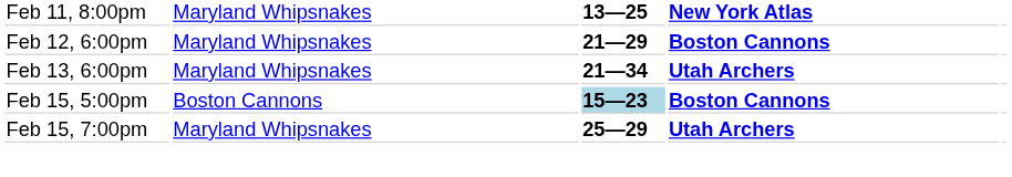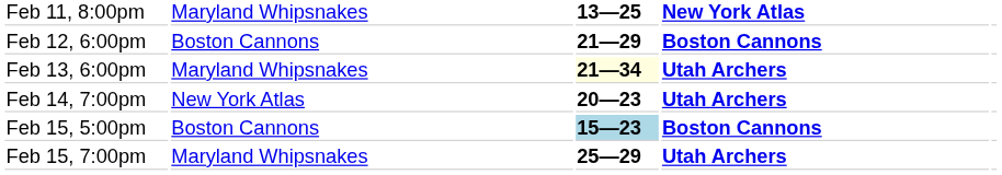 <table class="col2right col3center col4left" style="width:60%; font-size:95%">
 <tr>
 <td style="border-bottom: 1px solid lightgrey; width:8em">Feb 11, 8:00pm</td>
 <td style="border-bottom: 1px solid lightgrey"><a href='#'>Maryland Whipsnakes</a></td>
 <td style="border-bottom: 1px solid lightgrey; width:4em"><strong>13—25</strong></td>
 <td style="border-bottom: 1px solid lightgrey"><strong><a href='#'>New York Atlas</a></strong></td>
 <td style="border-bottom: 1px solid lightgrey"></td>
 </tr>
 <tr>
 <td style="border-bottom: 1px solid lightgrey">Feb 12, 6:00pm</td>
-<td style="border-bottom: 1px solid lightgrey"><a href='#'>Maryland Whipsnakes</a></td>
+<td style="border-bottom: 1px solid lightgrey"><a href='#'>Boston Cannons</a></td>
 <td style="border-bottom: 1px solid lightgrey"><strong>21—29</strong></td>
 <td style="border-bottom: 1px solid lightgrey"><strong><a href='#'>Boston Cannons</a></strong></td>
 <td style="border-bottom: 1px solid lightgrey"></td>
 </tr>
 <tr>
 <td style="border-bottom: 1px solid lightgrey">Feb 13, 6:00pm</td>
 <td style="border-bottom: 1px solid lightgrey"><a href='#'>Maryland Whipsnakes</a></td>
-<td style="border-bottom: 1px solid lightgrey"><strong>21—34</strong></td>
+<td style="background: lightyellow; border-bottom: 1px solid lightgrey"><strong>21—34</strong></td>
+<td style="border-bottom: 1px solid lightgrey"><strong><a href='#'>Utah Archers</a></strong></td>
+<td style="border-bottom: 1px solid lightgrey"></td>
+</tr>
+<tr>
+<td style="border-bottom: 1px solid lightgrey">Feb 14, 7:00pm</td>
+<td style="border-bottom: 1px solid lightgrey"><a href='#'>New York Atlas</a></td>
+<td style="border-bottom: 1px solid lightgrey"><strong>20—23</strong></td>
 <td style="border-bottom: 1px solid lightgrey"><strong><a href='#'>Utah Archers</a></strong></td>
 <td style="border-bottom: 1px solid lightgrey"></td>
 </tr>
 <tr>
 <td style="border-bottom: 1px solid lightgrey">Feb 15, 5:00pm</td>
 <td style="border-bottom: 1px solid lightgrey"><a href='#'>Boston Cannons</a></td>
 <td style="background: lightblue; border-bottom: 1px solid lightgrey"><strong>15—23</strong></td>
 <td style="border-bottom: 1px solid lightgrey"><strong><a href='#'>Boston Cannons</a></strong></td>
 <td style="border-bottom: 1px solid lightgrey"></td>
 </tr>
 <tr>
 <td style="border-bottom: 1px solid lightgrey">Feb 15, 7:00pm</td>
 <td style="border-bottom: 1px solid lightgrey"><a href='#'>Maryland Whipsnakes</a></td>
 <td style="border-bottom: 1px solid lightgrey"><strong>25—29</strong></td>
 <td style="border-bottom: 1px solid lightgrey"><strong><a href='#'>Utah Archers</a></strong></td>
 <td style="border-bottom: 1px solid lightgrey"></td>
 </tr>
 </table>
